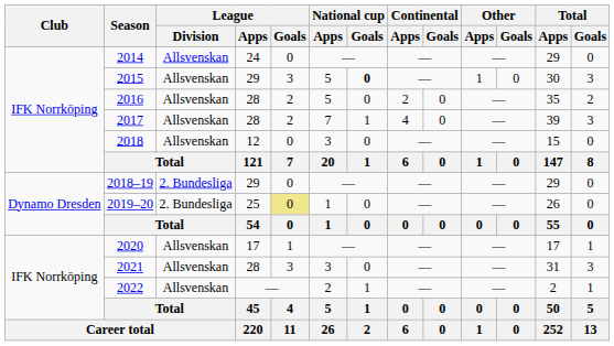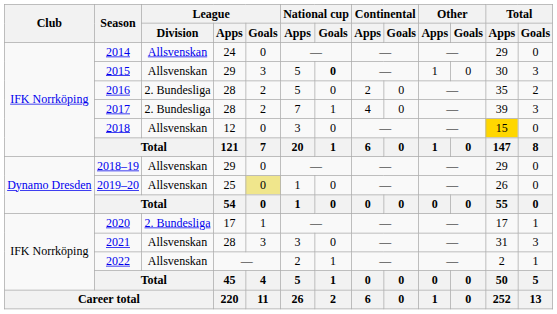 <table class="wikitable" style="text-align: center">
 <tr>
 <th rowspan="2">Club</th>
 <th rowspan="2">Season</th>
 <th colspan="3">League</th>
 <th colspan="2">National cup</th>
 <th colspan="2">Continental</th>
 <th colspan="2">Other</th>
 <th colspan="2">Total</th>
 </tr>
 <tr>
 <th>Division</th>
 <th>Apps</th>
 <th>Goals</th>
 <th>Apps</th>
 <th>Goals</th>
 <th>Apps</th>
 <th>Goals</th>
 <th>Apps</th>
 <th>Goals</th>
 <th>Apps</th>
 <th>Goals</th>
 </tr>
 <tr>
 <td rowspan="6"><a href='#'>IFK Norrköping</a></td>
 <td><a href='#'>2014</a></td>
 <td><a href='#'>Allsvenskan</a></td>
 <td>24</td>
 <td>0</td>
 <td colspan="2">—</td>
 <td colspan="2">—</td>
 <td colspan="2">—</td>
 <td>29</td>
 <td>0</td>
 </tr>
 <tr>
 <td><a href='#'>2015</a></td>
 <td>Allsvenskan</td>
 <td>29</td>
 <td>3</td>
 <td>5</td>
 <td><strong>0</strong></td>
 <td colspan="2">—</td>
 <td>1</td>
 <td>0</td>
 <td>30</td>
 <td>3</td>
 </tr>
 <tr>
 <td><a href='#'>2016</a></td>
-<td>Allsvenskan</td>
+<td>2. Bundesliga</td>
 <td>28</td>
 <td>2</td>
 <td>5</td>
 <td>0</td>
 <td>2</td>
 <td>0</td>
 <td colspan="2">—</td>
 <td>35</td>
 <td>2</td>
 </tr>
 <tr>
 <td><a href='#'>2017</a></td>
-<td>Allsvenskan</td>
+<td>2. Bundesliga</td>
 <td>28</td>
 <td>2</td>
 <td>7</td>
 <td>1</td>
 <td>4</td>
 <td>0</td>
 <td colspan="2">—</td>
 <td>39</td>
 <td>3</td>
 </tr>
 <tr>
 <td><a href='#'>2018</a></td>
 <td>Allsvenskan</td>
 <td>12</td>
 <td>0</td>
 <td>3</td>
 <td>0</td>
 <td colspan="2">—</td>
 <td colspan="2">—</td>
-<td>15</td>
+<td style="background: gold;">15</td>
 <td>0</td>
 </tr>
 <tr>
 <th colspan="2">Total</th>
 <th>121</th>
 <th>7</th>
 <th>20</th>
 <th>1</th>
 <th>6</th>
 <th>0</th>
 <th>1</th>
 <th>0</th>
 <th>147</th>
 <th>8</th>
 </tr>
 <tr>
 <td rowspan="3"><a href='#'>Dynamo Dresden</a></td>
 <td><a href='#'>2018–19</a></td>
-<td><a href='#'>2. Bundesliga</a></td>
+<td>Allsvenskan</td>
 <td>29</td>
 <td>0</td>
 <td colspan="2">—</td>
 <td colspan="2">—</td>
 <td colspan="2">—</td>
 <td>29</td>
 <td>0</td>
 </tr>
 <tr>
 <td><a href='#'>2019–20</a></td>
-<td>2. Bundesliga</td>
+<td>Allsvenskan</td>
 <td>25</td>
 <td style="background: khaki;">0</td>
 <td>1</td>
 <td>0</td>
 <td colspan="2">—</td>
 <td colspan="2">—</td>
 <td>26</td>
 <td>0</td>
 </tr>
 <tr>
 <th colspan="2">Total</th>
 <th>54</th>
 <th>0</th>
 <th>1</th>
 <th>0</th>
 <th>0</th>
 <th>0</th>
 <th>0</th>
 <th>0</th>
 <th>55</th>
 <th>0</th>
 </tr>
 <tr>
 <td rowspan="4">IFK Norrköping</td>
 <td><a href='#'>2020</a></td>
-<td>Allsvenskan</td>
+<td><a href='#'>2. Bundesliga</a></td>
 <td>17</td>
 <td>1</td>
 <td colspan="2">—</td>
 <td colspan="2">—</td>
 <td colspan="2">—</td>
 <td>17</td>
 <td>1</td>
 </tr>
 <tr>
 <td><a href='#'>2021</a></td>
 <td>Allsvenskan</td>
 <td>28</td>
 <td>3</td>
 <td>3</td>
 <td>0</td>
 <td colspan="2">—</td>
 <td colspan="2">—</td>
 <td>31</td>
 <td>3</td>
 </tr>
 <tr>
 <td><a href='#'>2022</a></td>
 <td>Allsvenskan</td>
 <td colspan="2">—</td>
 <td>2</td>
 <td>1</td>
 <td colspan="2">—</td>
 <td colspan="2">—</td>
 <td>2</td>
 <td>1</td>
 </tr>
 <tr>
 <th colspan="2">Total</th>
 <th>45</th>
 <th>4</th>
 <th>5</th>
 <th>1</th>
 <th>0</th>
 <th>0</th>
 <th>0</th>
 <th>0</th>
 <th>50</th>
 <th>5</th>
 </tr>
 <tr>
 <th colspan="3">Career total</th>
 <th>220</th>
 <th>11</th>
 <th>26</th>
 <th>2</th>
 <th>6</th>
 <th>0</th>
 <th>1</th>
 <th>0</th>
 <th>252</th>
 <th>13</th>
 </tr>
 </table>
